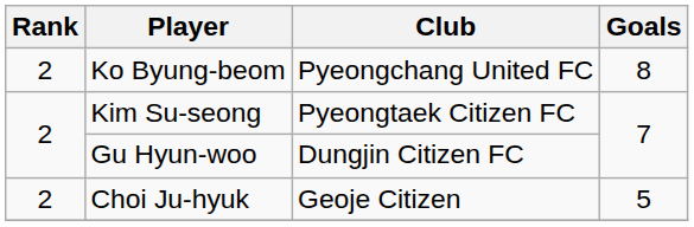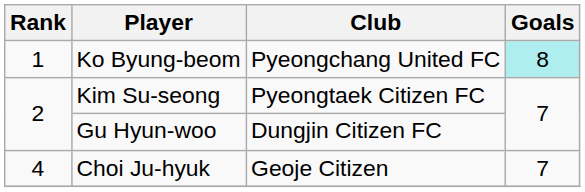 <table class="wikitable" style="text-align:center">
 <tr>
 <th>Rank</th>
 <th>Player</th>
 <th>Club</th>
 <th>Goals</th>
 </tr>
 <tr>
-<td>2</td>
+<td>1</td>
 <td align="left"> Ko Byung-beom</td>
 <td align="left">Pyeongchang United FC</td>
-<td>8</td>
+<td style="background: paleturquoise;">8</td>
 </tr>
 <tr>
 <td rowspan="2">2</td>
 <td align="left"> Kim Su-seong</td>
 <td align="left">Pyeongtaek Citizen FC</td>
 <td rowspan="2">7</td>
 </tr>
 <tr>
 <td align="left"> Gu Hyun-woo</td>
 <td align="left">Dungjin Citizen FC</td>
 </tr>
 <tr>
-<td>2</td>
+<td>4</td>
 <td align="left"> Choi Ju-hyuk</td>
 <td align="left">Geoje Citizen</td>
-<td>5</td>
+<td>7</td>
 </tr>
 <tr>
 </tr>
 </table>
